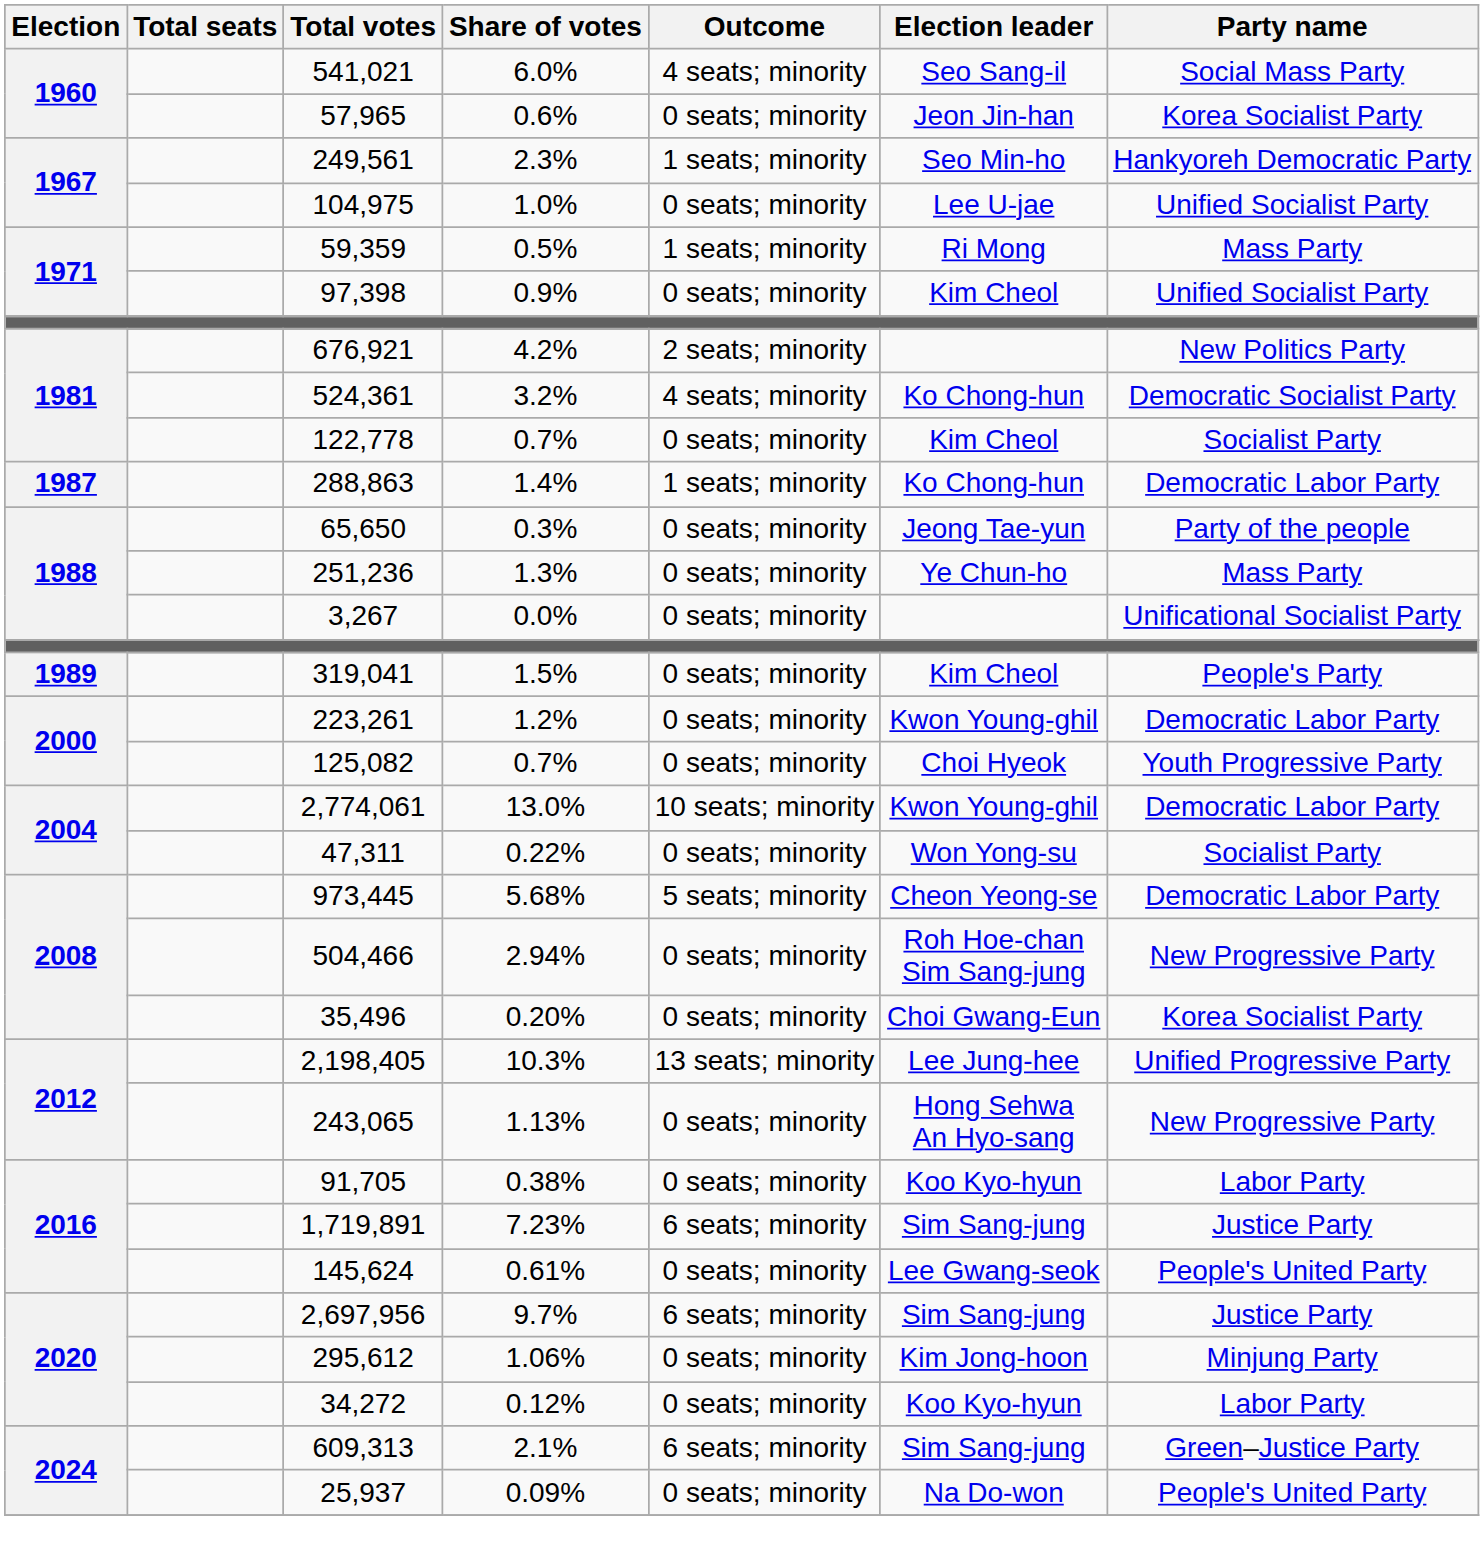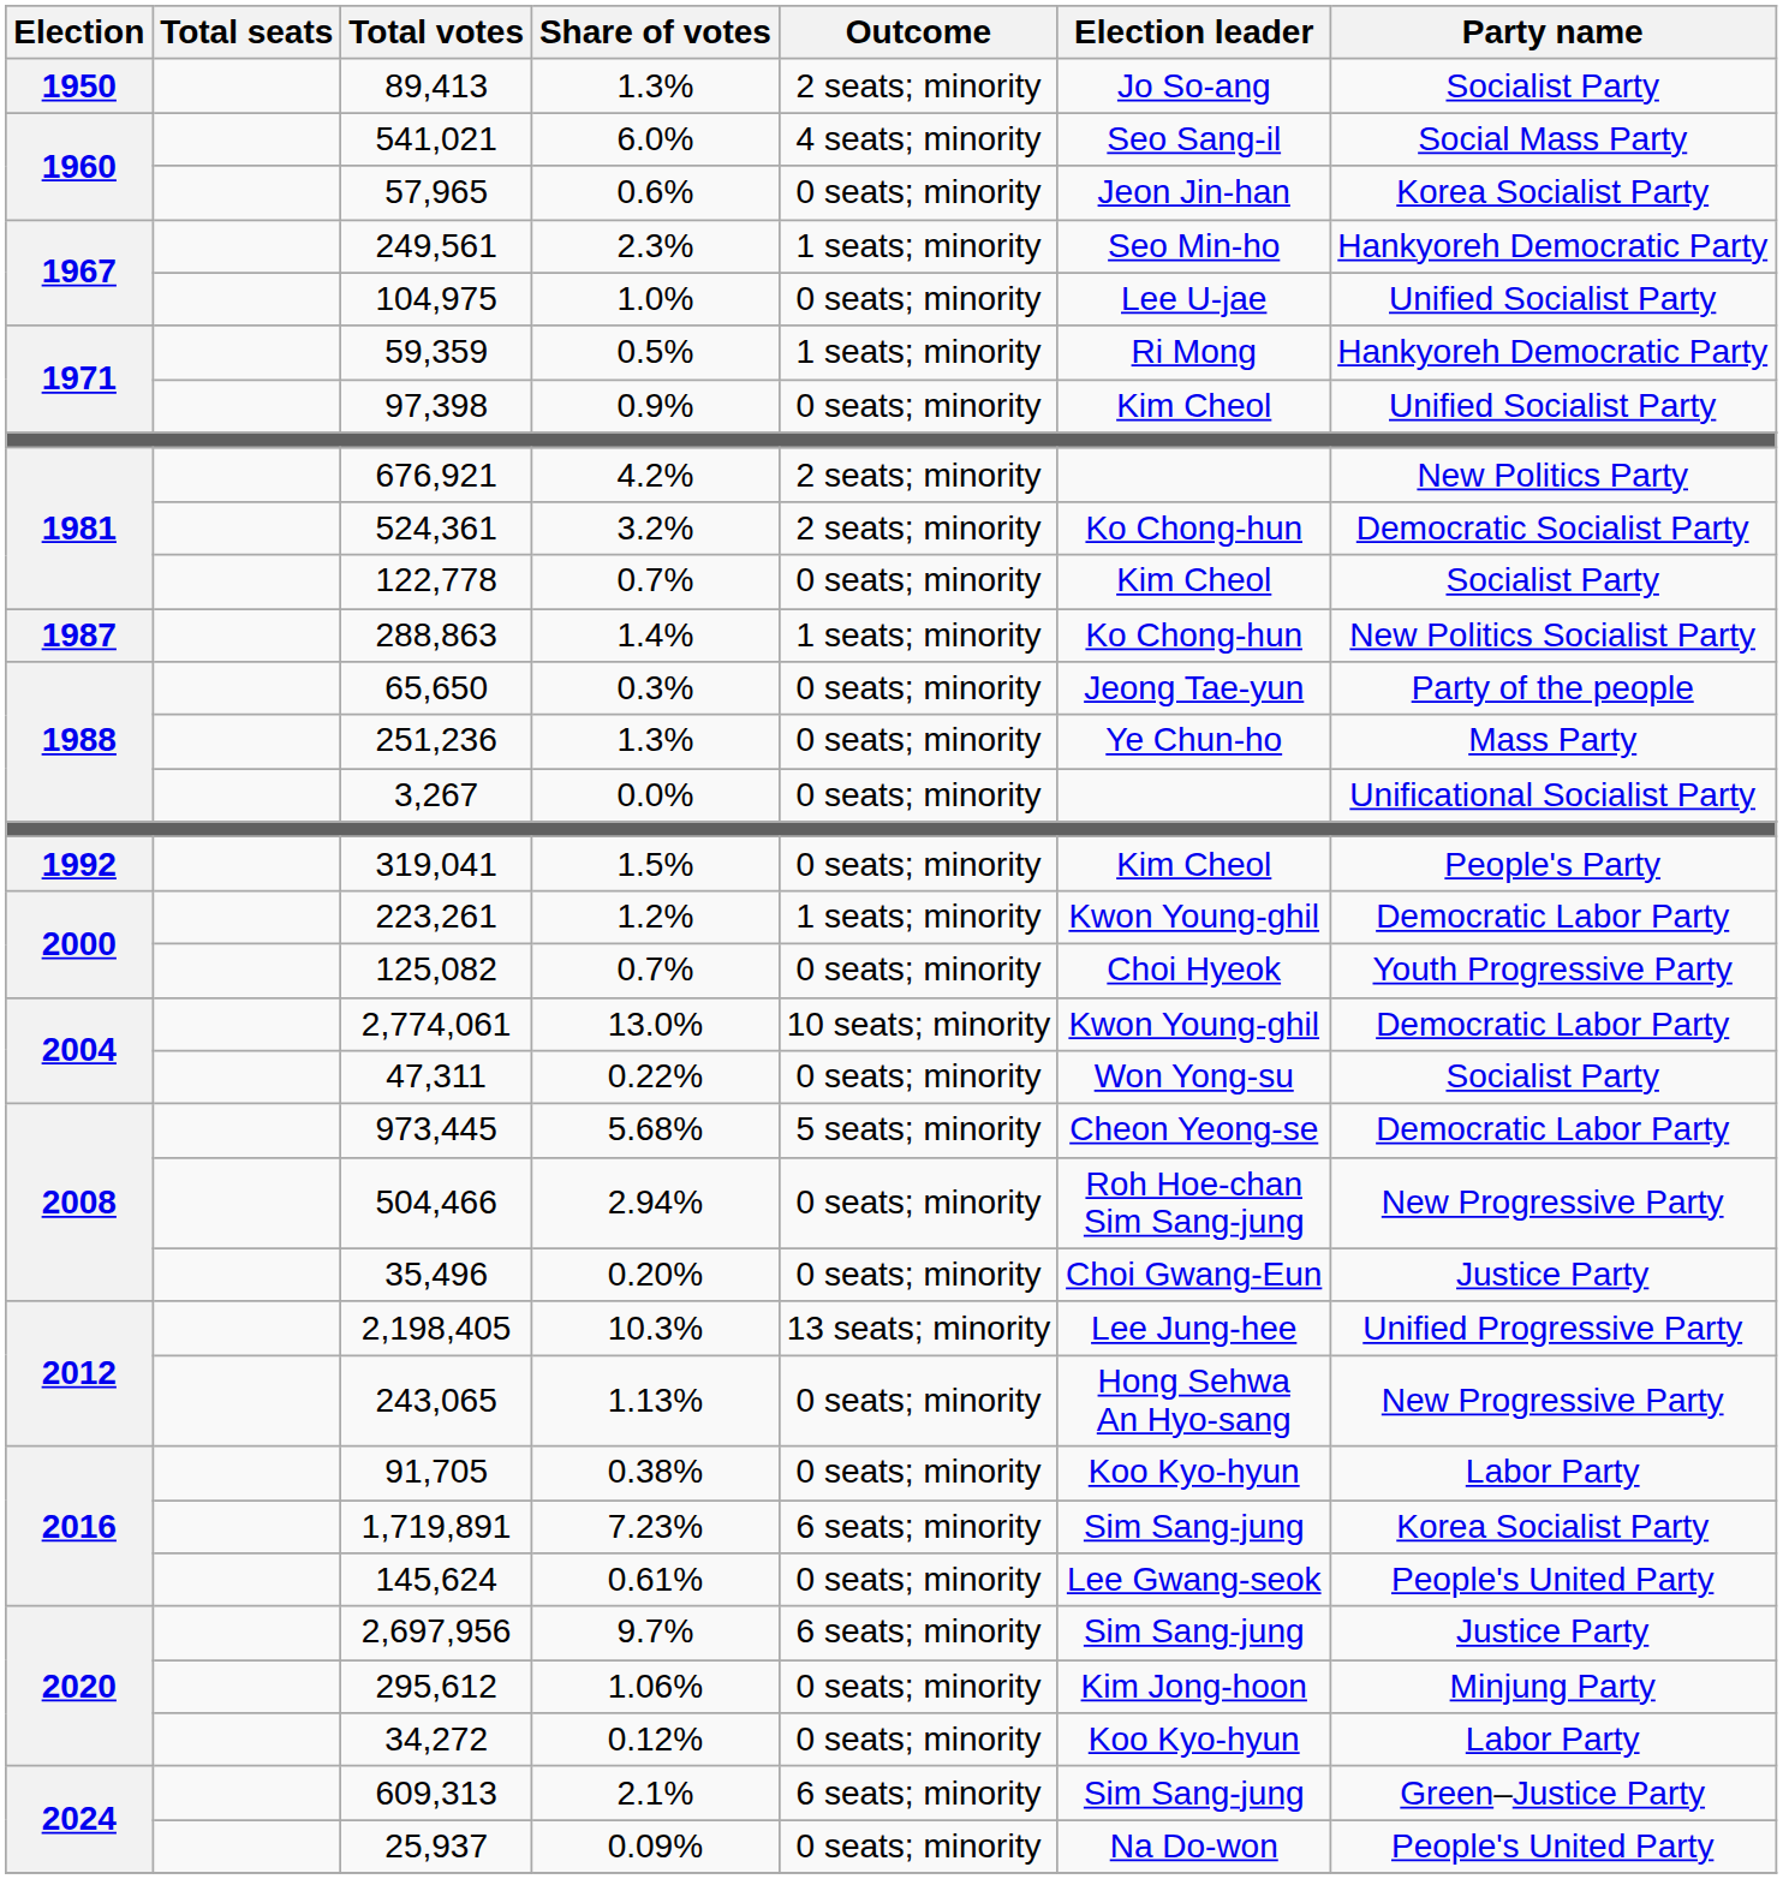 <table class="wikitable" style="text-align:center;">
 <tr>
 <th>Election</th>
 <th>Total seats</th>
 <th>Total votes</th>
 <th>Share of votes</th>
 <th>Outcome</th>
 <th>Election leader</th>
 <th>Party name</th>
+</tr>
+<tr>
+<th><a href='#'>1950</a></th>
+<td></td>
+<td>89,413</td>
+<td>1.3%</td>
+<td> 2 seats; minority</td>
+<td><a href='#'>Jo So-ang</a></td>
+<td><a href='#'>Socialist Party</a></td>
 </tr>
 <tr>
 <th rowspan="2"><a href='#'>1960</a></th>
 <td></td>
 <td>541,021</td>
 <td>6.0%</td>
 <td> 4 seats; minority</td>
 <td><a href='#'>Seo Sang-il</a></td>
 <td><a href='#'>Social Mass Party</a></td>
 </tr>
 <tr>
 <td></td>
 <td>57,965</td>
 <td>0.6%</td>
 <td> 0 seats; minority</td>
 <td><a href='#'>Jeon Jin-han</a></td>
 <td><a href='#'>Korea Socialist Party</a></td>
 </tr>
 <tr>
 <th rowspan="2"><a href='#'>1967</a></th>
 <td></td>
 <td>249,561</td>
 <td>2.3%</td>
 <td> 1 seats; minority</td>
 <td><a href='#'>Seo Min-ho</a></td>
 <td><a href='#'>Hankyoreh Democratic Party</a></td>
 </tr>
 <tr>
 <td></td>
 <td>104,975</td>
 <td>1.0%</td>
 <td> 0 seats; minority</td>
 <td><a href='#'>Lee U-jae</a></td>
 <td><a href='#'>Unified Socialist Party</a></td>
 </tr>
 <tr>
 <th rowspan="2"><a href='#'>1971</a></th>
 <td></td>
 <td>59,359</td>
 <td>0.5%</td>
 <td> 1 seats; minority</td>
 <td><a href='#'>Ri Mong</a></td>
-<td><a href='#'>Mass Party</a></td>
+<td><a href='#'>Hankyoreh Democratic Party</a></td>
 </tr>
 <tr>
 <td></td>
 <td>97,398</td>
 <td>0.9%</td>
 <td> 0 seats; minority</td>
 <td><a href='#'>Kim Cheol</a></td>
 <td><a href='#'>Unified Socialist Party</a></td>
 </tr>
 <tr>
 </tr>
 <tr style="background:#606060; height: 2pt">
 <td colspan="7"></td>
 </tr>
 <tr>
 <th rowspan="3"><a href='#'>1981</a></th>
 <td></td>
 <td>676,921</td>
 <td>4.2%</td>
 <td> 2 seats; minority</td>
 <td></td>
 <td><a href='#'>New Politics Party</a></td>
 </tr>
 <tr>
 <td></td>
 <td>524,361</td>
 <td>3.2%</td>
-<td> 4 seats; minority</td>
+<td> 2 seats; minority</td>
 <td><a href='#'>Ko Chong-hun</a></td>
 <td><a href='#'>Democratic Socialist Party</a></td>
 </tr>
 <tr>
 <td></td>
 <td>122,778</td>
 <td>0.7%</td>
 <td> 0 seats; minority</td>
 <td><a href='#'>Kim Cheol</a></td>
 <td><a href='#'>Socialist Party</a></td>
 </tr>
 <tr>
 <th><a href='#'>1987</a></th>
 <td></td>
 <td>288,863</td>
 <td>1.4%</td>
 <td> 1 seats; minority</td>
 <td><a href='#'>Ko Chong-hun</a></td>
-<td><a href='#'>Democratic Labor Party</a></td>
+<td><a href='#'>New Politics Socialist Party</a></td>
 </tr>
 <tr>
 <th rowspan="3"><a href='#'>1988</a></th>
 <td></td>
 <td>65,650</td>
 <td>0.3%</td>
 <td> 0 seats; minority</td>
 <td><a href='#'>Jeong Tae-yun</a></td>
 <td><a href='#'>Party of the people</a></td>
 </tr>
 <tr>
 <td></td>
 <td>251,236</td>
 <td>1.3%</td>
 <td> 0 seats; minority</td>
 <td><a href='#'>Ye Chun-ho</a></td>
 <td><a href='#'>Mass Party</a></td>
 </tr>
 <tr>
 <td></td>
 <td>3,267</td>
 <td>0.0%</td>
 <td> 0 seats; minority</td>
 <td></td>
 <td><a href='#'>Unificational Socialist Party</a></td>
 </tr>
 <tr>
 </tr>
 <tr style="background:#606060; height: 2pt">
 <td colspan="7"></td>
 </tr>
 <tr>
-<th><a href='#'>1989</a></th>
+<th><a href='#'>1992</a></th>
 <td></td>
 <td>319,041</td>
 <td>1.5%</td>
 <td> 0 seats; minority</td>
 <td><a href='#'>Kim Cheol</a></td>
 <td><a href='#'>People's Party</a></td>
 </tr>
 <tr>
 <th rowspan="2"><a href='#'>2000</a></th>
 <td></td>
 <td>223,261</td>
 <td>1.2%</td>
-<td> 0 seats; minority</td>
+<td> 1 seats; minority</td>
 <td><a href='#'>Kwon Young-ghil</a></td>
 <td><a href='#'>Democratic Labor Party</a></td>
 </tr>
 <tr>
 <td></td>
 <td>125,082</td>
 <td>0.7%</td>
 <td> 0 seats; minority</td>
 <td><a href='#'>Choi Hyeok</a></td>
 <td><a href='#'>Youth Progressive Party</a></td>
 </tr>
 <tr>
 <th rowspan="2"><a href='#'>2004</a></th>
 <td></td>
 <td>2,774,061</td>
 <td>13.0%</td>
 <td> 10 seats; minority</td>
 <td><a href='#'>Kwon Young-ghil</a></td>
 <td><a href='#'>Democratic Labor Party</a></td>
 </tr>
 <tr>
 <td></td>
 <td>47,311</td>
 <td>0.22%</td>
 <td> 0 seats; minority</td>
 <td><a href='#'>Won Yong-su</a></td>
 <td><a href='#'>Socialist Party</a></td>
 </tr>
 <tr>
 <th rowspan="3"><a href='#'>2008</a></th>
 <td></td>
 <td>973,445</td>
 <td>5.68%</td>
 <td> 5 seats; minority</td>
 <td><a href='#'>Cheon Yeong-se</a></td>
 <td><a href='#'>Democratic Labor Party</a></td>
 </tr>
 <tr>
 <td></td>
 <td>504,466</td>
 <td>2.94%</td>
 <td> 0 seats; minority</td>
 <td><a href='#'>Roh Hoe-chan</a><br><a href='#'>Sim Sang-jung</a></td>
 <td><a href='#'>New Progressive Party</a></td>
 </tr>
 <tr>
 <td></td>
 <td>35,496</td>
 <td>0.20%</td>
 <td> 0 seats; minority</td>
 <td><a href='#'>Choi Gwang-Eun</a></td>
-<td><a href='#'>Korea Socialist Party</a></td>
+<td><a href='#'>Justice Party</a></td>
 </tr>
 <tr>
 <th rowspan="2"><a href='#'>2012</a></th>
 <td></td>
 <td>2,198,405</td>
 <td>10.3%</td>
 <td> 13 seats; minority</td>
 <td><a href='#'>Lee Jung-hee</a></td>
 <td><a href='#'>Unified Progressive Party</a></td>
 </tr>
 <tr>
 <td></td>
 <td>243,065</td>
 <td>1.13%</td>
 <td> 0 seats; minority</td>
 <td><a href='#'>Hong Sehwa</a><br><a href='#'>An Hyo-sang</a></td>
 <td><a href='#'>New Progressive Party</a></td>
 </tr>
 <tr>
 <th rowspan="3"><a href='#'>2016</a></th>
 <td></td>
 <td>91,705</td>
 <td>0.38%</td>
 <td> 0 seats; minority</td>
 <td><a href='#'>Koo Kyo-hyun</a></td>
 <td><a href='#'>Labor Party</a></td>
 </tr>
 <tr>
 <td></td>
 <td>1,719,891</td>
 <td>7.23%</td>
 <td> 6 seats; minority</td>
 <td><a href='#'>Sim Sang-jung</a></td>
-<td><a href='#'>Justice Party</a></td>
+<td><a href='#'>Korea Socialist Party</a></td>
 </tr>
 <tr>
 <td></td>
 <td>145,624</td>
 <td>0.61%</td>
 <td> 0 seats; minority</td>
 <td><a href='#'>Lee Gwang-seok</a></td>
 <td><a href='#'>People's United Party</a></td>
 </tr>
 <tr>
 <th rowspan="3"><a href='#'>2020</a></th>
 <td></td>
 <td>2,697,956</td>
 <td>9.7%</td>
 <td> 6 seats; minority</td>
 <td><a href='#'>Sim Sang-jung</a></td>
 <td><a href='#'>Justice Party</a></td>
 </tr>
 <tr>
 <td></td>
 <td>295,612</td>
 <td>1.06%</td>
 <td> 0 seats; minority</td>
 <td><a href='#'>Kim Jong-hoon</a></td>
 <td><a href='#'>Minjung Party</a></td>
 </tr>
 <tr>
 <td></td>
 <td>34,272</td>
 <td>0.12%</td>
 <td> 0 seats; minority</td>
 <td><a href='#'>Koo Kyo-hyun</a></td>
 <td><a href='#'>Labor Party</a></td>
 </tr>
 <tr>
 <th rowspan="2"><a href='#'>2024</a></th>
 <td></td>
 <td>609,313</td>
 <td>2.1%</td>
 <td> 6 seats; minority</td>
 <td><a href='#'>Sim Sang-jung</a></td>
 <td><a href='#'>Green</a>–<a href='#'>Justice Party</a></td>
 </tr>
 <tr>
 <td></td>
 <td>25,937</td>
 <td>0.09%</td>
 <td> 0 seats; minority</td>
 <td><a href='#'>Na Do-won</a></td>
 <td><a href='#'>People's United Party</a></td>
 </tr>
 <tr>
 </tr>
 </table>
